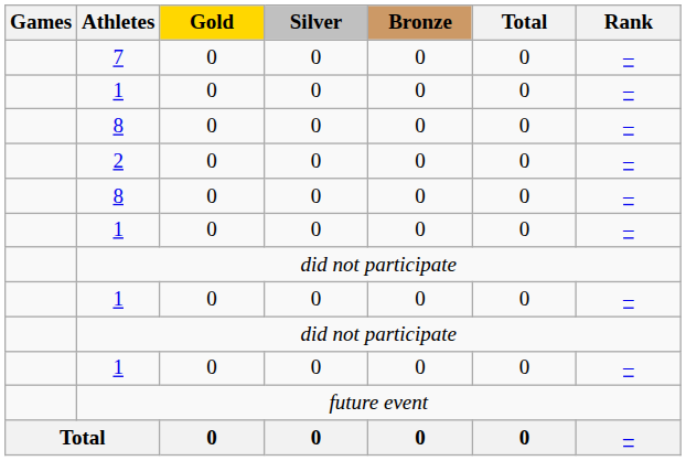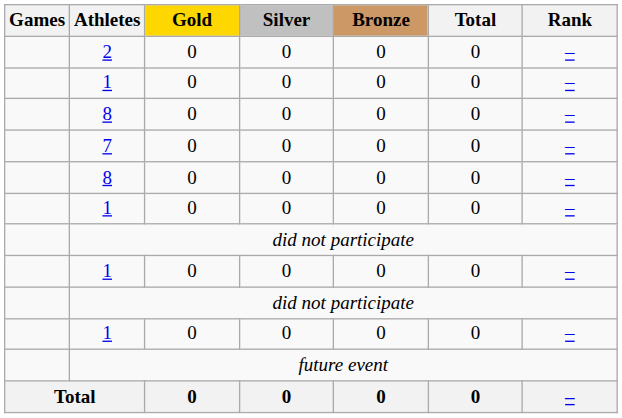 <table class="wikitable" style="text-align:center; font-size:90%;">
 <tr>
 <th>Games</th>
 <th>Athletes</th>
 <td style="background:gold; width:4.5em; font-weight:bold;">Gold</td>
 <td style="background:silver; width:4.5em; font-weight:bold;">Silver</td>
 <td style="background:#cc9966; width:4.5em; font-weight:bold;">Bronze</td>
 <th style="width:4.5em; font-weight:bold;">Total</th>
 <th style="width:4.5em; font-weight:bold;">Rank</th>
 </tr>
 <tr>
 <td align="left"></td>
-<td><a href='#'>7</a></td>
+<td><a href='#'>2</a></td>
 <td>0</td>
 <td>0</td>
 <td>0</td>
 <td>0</td>
 <td><a href='#'>–</a></td>
 </tr>
 <tr>
 <td align="left"></td>
 <td><a href='#'>1</a></td>
 <td>0</td>
 <td>0</td>
 <td>0</td>
 <td>0</td>
 <td><a href='#'>–</a></td>
 </tr>
 <tr>
 <td align="left"></td>
 <td><a href='#'>8</a></td>
 <td>0</td>
 <td>0</td>
 <td>0</td>
 <td>0</td>
 <td><a href='#'>–</a></td>
 </tr>
 <tr>
 <td align="left"></td>
-<td><a href='#'>2</a></td>
+<td><a href='#'>7</a></td>
 <td>0</td>
 <td>0</td>
 <td>0</td>
 <td>0</td>
 <td><a href='#'>–</a></td>
 </tr>
 <tr>
 <td align="left"></td>
 <td><a href='#'>8</a></td>
 <td>0</td>
 <td>0</td>
 <td>0</td>
 <td>0</td>
 <td><a href='#'>–</a></td>
 </tr>
 <tr>
 <td align="left"></td>
 <td><a href='#'>1</a></td>
 <td>0</td>
 <td>0</td>
 <td>0</td>
 <td>0</td>
 <td><a href='#'>–</a></td>
 </tr>
 <tr>
 <td align="left"></td>
 <td colspan=6><em>did not participate</em></td>
 </tr>
 <tr>
 <td align="left"></td>
 <td><a href='#'>1</a></td>
 <td>0</td>
 <td>0</td>
 <td>0</td>
 <td>0</td>
 <td><a href='#'>–</a></td>
 </tr>
 <tr>
 <td align="left"></td>
 <td colspan=6><em>did not participate</em></td>
 </tr>
 <tr>
 <td align="left"></td>
 <td><a href='#'>1</a></td>
 <td>0</td>
 <td>0</td>
 <td>0</td>
 <td>0</td>
 <td><a href='#'>–</a></td>
 </tr>
 <tr>
 <td align="left"></td>
 <td colspan=6><em>future event</em></td>
 </tr>
 <tr>
 <th colspan=2>Total</th>
 <th>0</th>
 <th>0</th>
 <th>0</th>
 <th>0</th>
 <th><a href='#'>–</a></th>
 </tr>
 </table>
